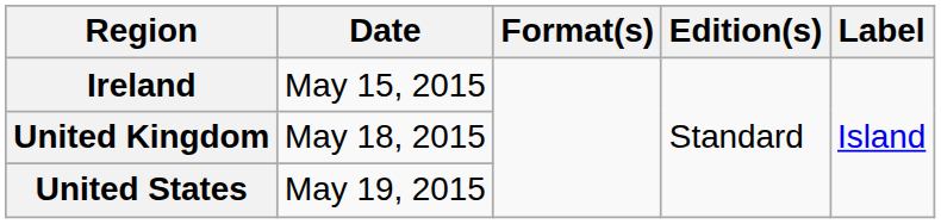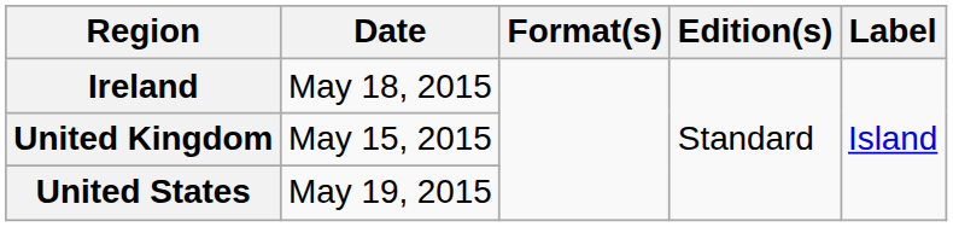 <table class="wikitable plainrowheaders">
 <tr>
 <th scope="col">Region</th>
 <th scope="col">Date</th>
 <th scope="col">Format(s)</th>
 <th scope="col">Edition(s)</th>
 <th scope="col">Label</th>
 </tr>
 <tr>
 <th scope="row">Ireland</th>
-<td>May 15, 2015</td>
+<td>May 18, 2015</td>
 <td rowspan="3"></td>
 <td rowspan="3">Standard</td>
 <td rowspan="3"><a href='#'>Island</a></td>
 </tr>
 <tr>
 <th scope="row">United Kingdom</th>
-<td>May 18, 2015</td>
+<td>May 15, 2015</td>
 </tr>
 <tr>
 <th scope="row">United States</th>
 <td>May 19, 2015</td>
 </tr>
 </table>
